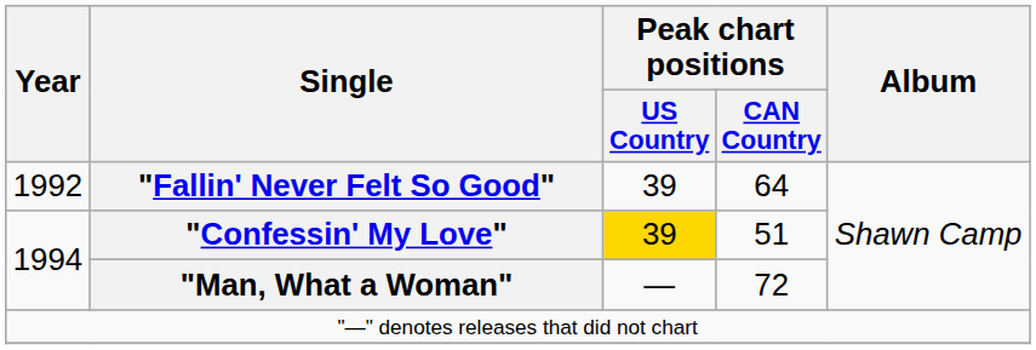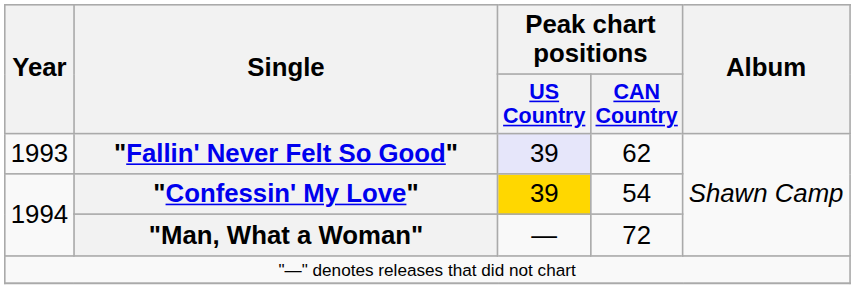 <table class="wikitable plainrowheaders" style="text-align:center;">
 <tr>
 <th rowspan="2">Year</th>
 <th rowspan="2" style="width:16em;">Single</th>
 <th colspan="2">Peak chart<br>positions</th>
 <th rowspan="2">Album</th>
 </tr>
 <tr style="font-size:smaller;">
 <th width="45"><a href='#'>US Country</a></th>
 <th width="45"><a href='#'>CAN Country</a></th>
 </tr>
 <tr>
-<td>1992</td>
+<td>1993</td>
 <th scope="row">"<a href='#'>Fallin' Never Felt So Good</a>"</th>
-<td>39</td>
-<td>64</td>
+<td style="background: lavender;">39</td>
+<td>62</td>
 <td align="left" rowspan="3"><em>Shawn Camp</em></td>
 </tr>
 <tr>
 <td rowspan="2">1994</td>
 <th scope="row">"<a href='#'>Confessin' My Love</a>"</th>
 <td style="background: gold;">39</td>
-<td>51</td>
+<td>54</td>
 </tr>
 <tr>
 <th scope="row">"Man, What a Woman"</th>
 <td>—</td>
 <td>72</td>
 </tr>
 <tr>
 <td colspan="5" style="font-size:8pt">"—" denotes releases that did not chart</td>
 </tr>
 <tr>
 </tr>
 </table>
